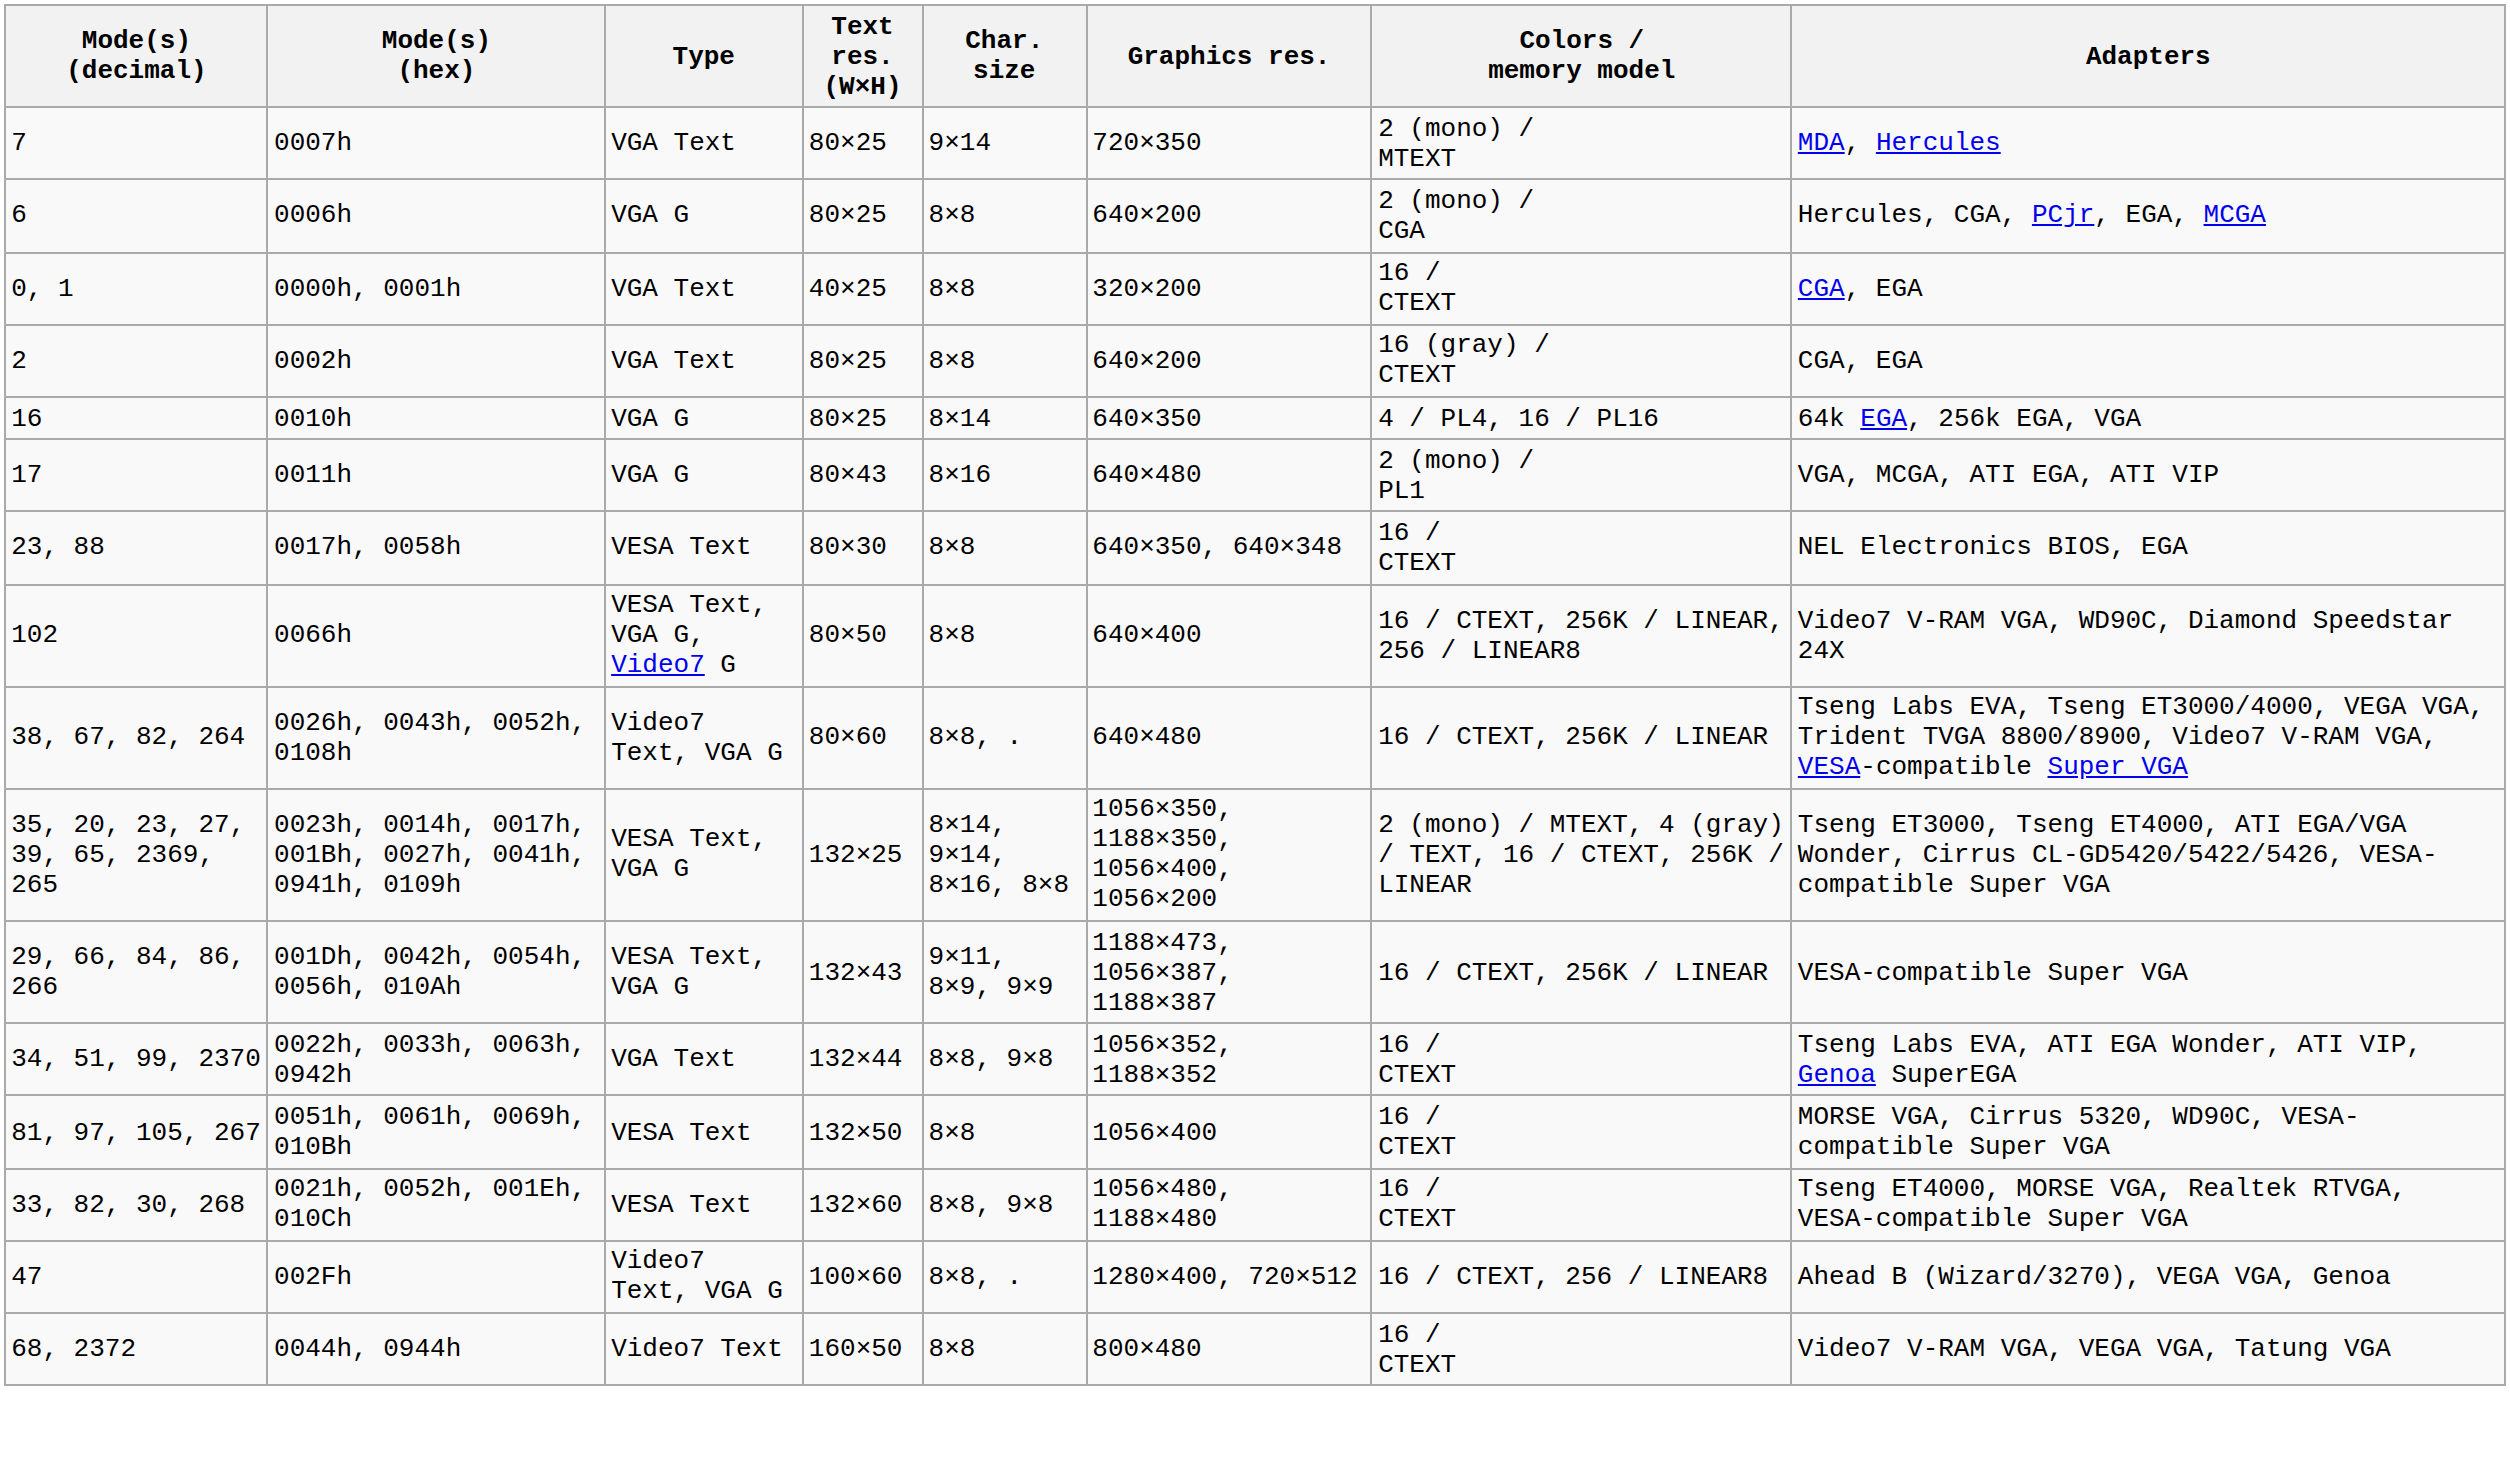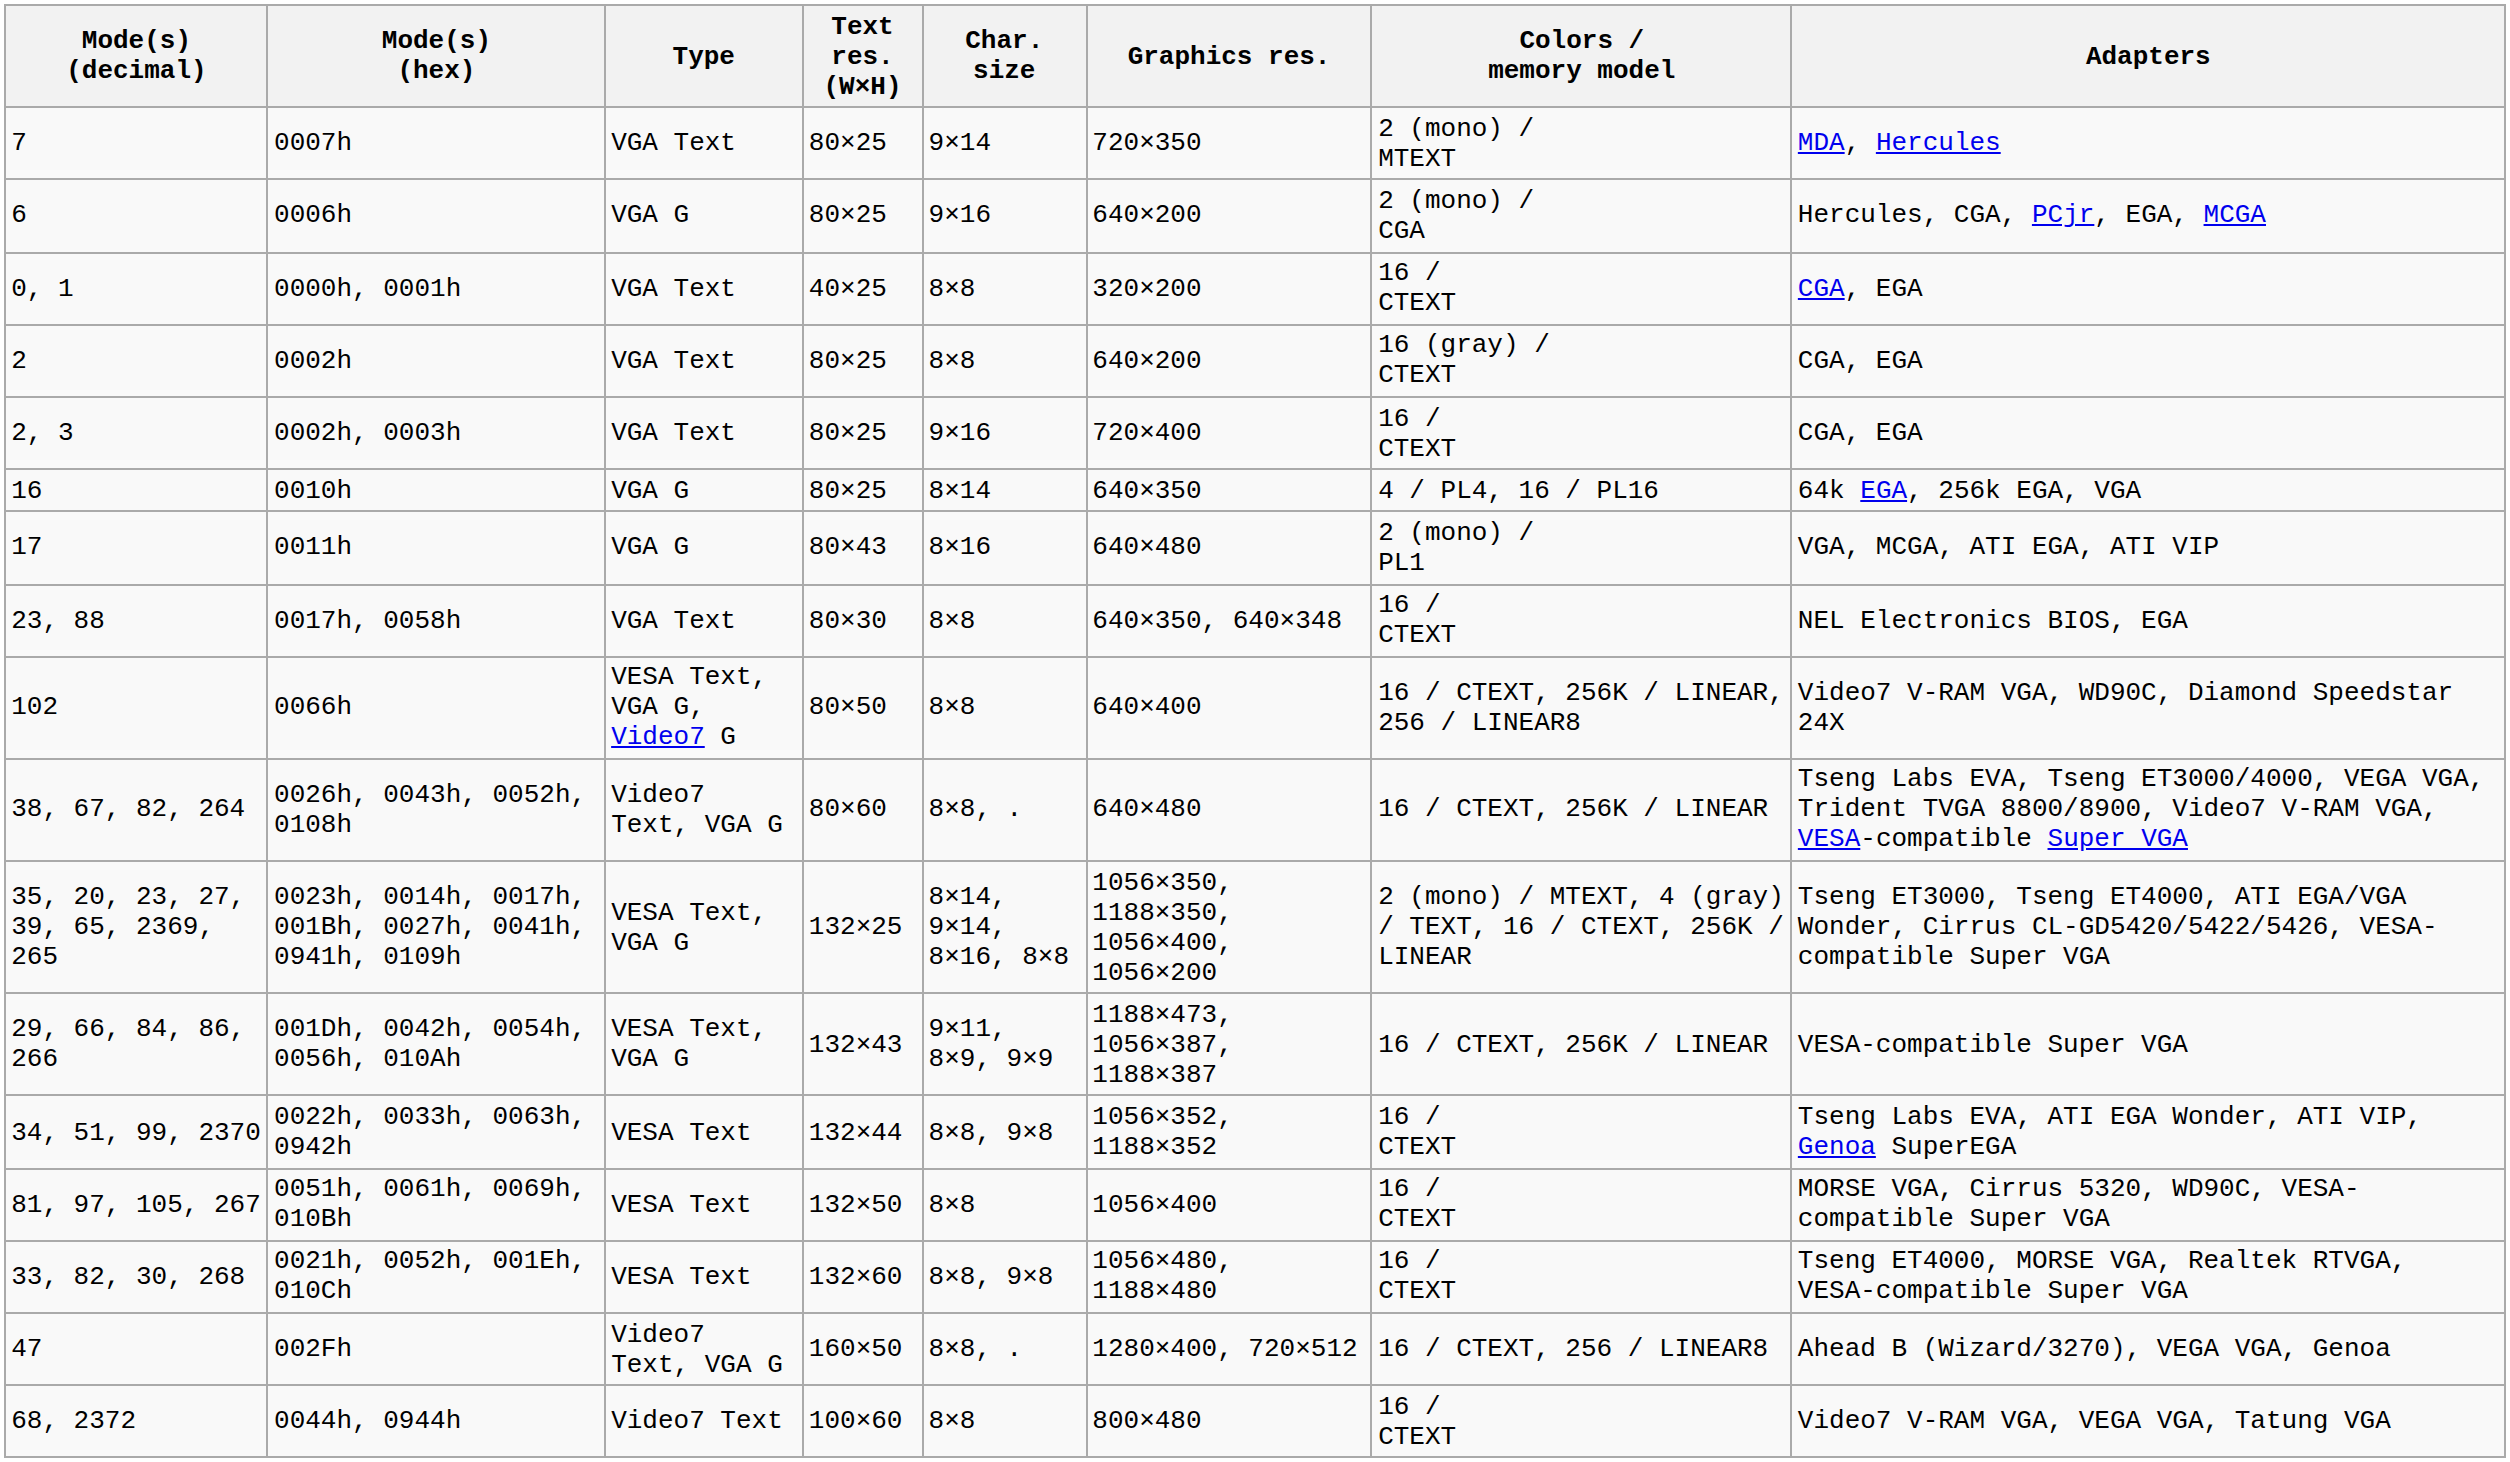 <table class="wikitable sortable">
 <tr>
 <th>Mode(s)<br>(decimal)</th>
 <th>Mode(s)<br>(hex)</th>
 <th>Type</th>
 <th>Text res.<br>(W×H)</th>
 <th>Char. size</th>
 <th>Graphics res.</th>
 <th>Colors /<br> memory model</th>
 <th>Adapters</th>
 </tr>
 <tr>
 <td>7</td>
 <td>0007h</td>
 <td>VGA Text</td>
 <td>80×25</td>
 <td>9×14</td>
 <td>720×350</td>
 <td>2 (mono) /<br> MTEXT</td>
 <td><a href='#'>MDA</a>, <a href='#'>Hercules</a></td>
 </tr>
 <tr>
 <td>6</td>
 <td>0006h</td>
 <td>VGA G</td>
 <td>80×25</td>
-<td>8×8</td>
+<td>9×16</td>
 <td>640×200</td>
 <td>2 (mono) /<br> CGA</td>
 <td>Hercules, CGA, <a href='#'>PCjr</a>, EGA, <a href='#'>MCGA</a></td>
 </tr>
 <tr>
 <td>0, 1</td>
 <td>0000h, 0001h</td>
 <td>VGA Text </td>
 <td>40×25</td>
 <td>8×8</td>
 <td>320×200</td>
 <td>16 /<br> CTEXT</td>
 <td><a href='#'>CGA</a>, EGA</td>
 </tr>
 <tr>
 <td>2</td>
 <td>0002h</td>
 <td>VGA Text</td>
 <td>80×25</td>
 <td>8×8</td>
 <td>640×200</td>
 <td>16 (gray) /<br> CTEXT</td>
 <td>CGA, EGA</td>
 </tr>
 <tr>
+<td>2, 3</td>
+<td>0002h, 0003h</td>
+<td>VGA Text</td>
+<td>80×25</td>
+<td>9×16</td>
+<td>720×400</td>
+<td>16 /<br> CTEXT</td>
+<td>CGA, EGA</td>
+</tr>
+<tr>
 <td>16</td>
 <td>0010h</td>
 <td>VGA G</td>
 <td>80×25</td>
 <td>8×14</td>
 <td>640×350</td>
 <td>4 / PL4, 16 / PL16</td>
 <td>64k <a href='#'>EGA</a>, 256k EGA, VGA</td>
 </tr>
 <tr>
 <td>17</td>
 <td>0011h</td>
 <td>VGA G</td>
 <td>80×43</td>
 <td>8×16</td>
 <td>640×480</td>
 <td>2 (mono) /<br> PL1</td>
 <td>VGA, MCGA, ATI EGA, ATI VIP<br></td>
 </tr>
 <tr>
 <td>23, 88</td>
 <td>0017h, 0058h</td>
-<td>VESA Text</td>
+<td>VGA Text</td>
 <td>80×30</td>
 <td>8×8</td>
 <td>640×350, 640×348</td>
 <td>16 /<br> CTEXT</td>
 <td>NEL Electronics BIOS, EGA </td>
 </tr>
 <tr>
 <td>102</td>
 <td>0066h</td>
 <td>VESA Text, VGA G, <a href='#'>Video7</a> G</td>
 <td>80×50</td>
 <td>8×8</td>
 <td>640×400</td>
 <td>16 / CTEXT, 256K / LINEAR, 256 / LINEAR8</td>
 <td>Video7 V-RAM VGA, WD90C, Diamond Speedstar 24X </td>
 </tr>
 <tr>
 <td>38, 67, 82, 264</td>
 <td>0026h, 0043h, 0052h, 0108h</td>
 <td>Video7 Text, VGA G</td>
 <td>80×60</td>
 <td>8×8, .</td>
 <td>640×480</td>
 <td>16 / CTEXT, 256K / LINEAR</td>
 <td>Tseng Labs EVA, Tseng ET3000/4000, VEGA VGA, Trident TVGA 8800/8900, Video7 V-RAM VGA, <a href='#'>VESA</a>-compatible <a href='#'>Super VGA</a></td>
 </tr>
 <tr>
 <td>35, 20, 23, 27, 39, 65, 2369, 265</td>
 <td>0023h, 0014h, 0017h, 001Bh, 0027h, 0041h, 0941h, 0109h</td>
 <td>VESA Text, VGA G</td>
 <td>132×25</td>
 <td>8×14, 9×14, 8×16, 8×8</td>
 <td>1056×350, 1188×350, 1056×400, 1056×200</td>
 <td>2 (mono) / MTEXT, 4 (gray) / TEXT, 16 / CTEXT, 256K / LINEAR</td>
 <td>Tseng ET3000, Tseng ET4000, ATI EGA/VGA Wonder, Cirrus CL-GD5420/5422/5426, VESA-compatible Super VGA </td>
 </tr>
 <tr>
 <td>29, 66, 84, 86, 266</td>
 <td>001Dh, 0042h, 0054h, 0056h, 010Ah</td>
 <td>VESA Text, VGA G</td>
 <td>132×43</td>
 <td>9×11, 8×9, 9×9</td>
 <td>1188×473, 1056×387, 1188×387</td>
 <td>16 / CTEXT, 256K / LINEAR</td>
 <td>VESA-compatible Super VGA </td>
 </tr>
 <tr>
 <td>34, 51, 99, 2370</td>
 <td>0022h, 0033h, 0063h, 0942h</td>
-<td>VGA Text</td>
+<td>VESA Text</td>
 <td>132×44</td>
 <td>8×8, 9×8</td>
 <td>1056×352, 1188×352</td>
 <td>16 /<br> CTEXT</td>
 <td>Tseng Labs EVA, ATI EGA Wonder, ATI VIP, <a href='#'>Genoa</a> SuperEGA </td>
 </tr>
 <tr>
 <td>81, 97, 105, 267</td>
 <td>0051h, 0061h, 0069h, 010Bh</td>
 <td>VESA Text</td>
 <td>132×50</td>
 <td>8×8</td>
 <td>1056×400</td>
 <td>16 /<br> CTEXT</td>
 <td>MORSE VGA, Cirrus 5320, WD90C, VESA-compatible Super VGA </td>
 </tr>
 <tr>
 <td>33, 82, 30, 268</td>
 <td>0021h, 0052h, 001Eh, 010Ch</td>
 <td>VESA Text</td>
 <td>132×60</td>
 <td>8×8, 9×8</td>
 <td>1056×480, 1188×480</td>
 <td>16 /<br> CTEXT</td>
 <td>Tseng ET4000, MORSE VGA, Realtek RTVGA, VESA-compatible Super VGA </td>
 </tr>
 <tr>
 <td>47</td>
 <td>002Fh</td>
 <td>Video7 Text, VGA G </td>
-<td>100×60</td>
+<td>160×50</td>
 <td>8×8, .</td>
 <td>1280×400, 720×512</td>
 <td>16 / CTEXT, 256 / LINEAR8</td>
 <td>Ahead B (Wizard/3270), VEGA VGA, Genoa </td>
 </tr>
 <tr>
 <td>68, 2372</td>
 <td>0044h, 0944h</td>
 <td>Video7 Text</td>
-<td>160×50</td>
+<td>100×60</td>
 <td>8×8</td>
 <td>800×480</td>
 <td>16 /<br> CTEXT</td>
 <td>Video7 V-RAM VGA, VEGA VGA, Tatung VGA </td>
 </tr>
 </table>
